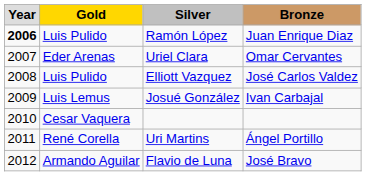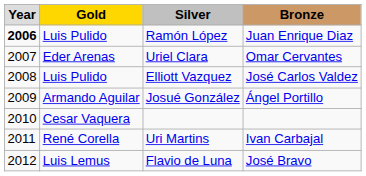 <table class="wikitable" style="text-align:left;">
 <tr>
 <td style="background:#DDDDDD; font-weight:bold; text-align:center;">Year</td>
 <td style="background:gold; font-weight:bold; text-align:center;">Gold</td>
 <td style="background:silver; font-weight:bold; text-align:center;">Silver</td>
 <td style="background:#cc9966; font-weight:bold; text-align:center;">Bronze</td>
 </tr>
 <tr>
 <td><strong>2006</strong></td>
 <td><a href='#'>Luis Pulido</a></td>
 <td><a href='#'>Ramón López</a></td>
 <td><a href='#'>Juan Enrique Diaz</a></td>
 </tr>
 <tr>
 <td>2007</td>
 <td><a href='#'>Eder Arenas</a></td>
 <td><a href='#'>Uriel Clara</a></td>
 <td><a href='#'>Omar Cervantes</a></td>
 </tr>
 <tr>
 <td>2008</td>
 <td><a href='#'>Luis Pulido</a></td>
 <td><a href='#'>Elliott Vazquez</a></td>
 <td><a href='#'>José Carlos Valdez</a></td>
 </tr>
 <tr>
 <td>2009</td>
-<td><a href='#'>Luis Lemus</a></td>
+<td><a href='#'>Armando Aguilar</a></td>
 <td><a href='#'>Josué González</a></td>
-<td><a href='#'>Ivan Carbajal</a></td>
+<td><a href='#'>Ángel Portillo</a></td>
 </tr>
 <tr>
 <td>2010</td>
 <td><a href='#'>Cesar Vaquera</a></td>
 <td></td>
 <td></td>
 </tr>
 <tr>
 <td>2011</td>
 <td><a href='#'>René Corella</a></td>
 <td><a href='#'>Uri Martins</a></td>
-<td><a href='#'>Ángel Portillo</a></td>
+<td><a href='#'>Ivan Carbajal</a></td>
 </tr>
 <tr>
 <td>2012</td>
-<td><a href='#'>Armando Aguilar</a></td>
+<td><a href='#'>Luis Lemus</a></td>
 <td><a href='#'>Flavio de Luna</a></td>
 <td><a href='#'>José Bravo</a></td>
 </tr>
 </table>
